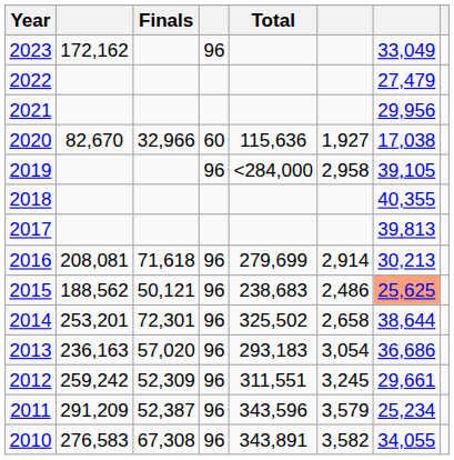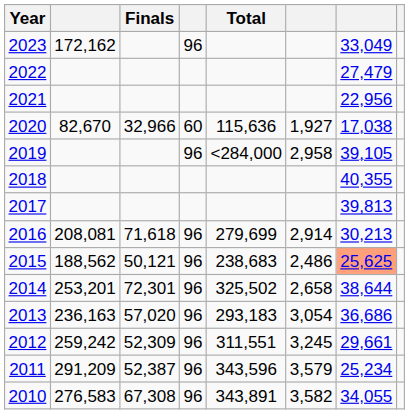 <table class="wikitable" style="text-align:center; font-size:95%">
 <tr>
 <th>Year</th>
 <th></th>
 <th>Finals</th>
 <th></th>
 <th>Total</th>
 <th></th>
 <th></th>
 <th></th>
 </tr>
 <tr>
 <td><a href='#'>2023</a></td>
 <td>172,162</td>
 <td></td>
 <td>96</td>
 <td></td>
 <td></td>
 <td><a href='#'>33,049</a></td>
 <td></td>
 </tr>
 <tr>
 <td><a href='#'>2022</a></td>
 <td></td>
 <td></td>
 <td></td>
 <td></td>
 <td></td>
 <td><a href='#'>27,479</a></td>
 <td></td>
 </tr>
 <tr>
 <td><a href='#'>2021</a></td>
 <td></td>
 <td></td>
 <td></td>
 <td></td>
 <td></td>
-<td><a href='#'>29,956</a></td>
+<td><a href='#'>22,956</a></td>
 <td></td>
 </tr>
 <tr>
 <td><a href='#'>2020</a></td>
 <td>82,670</td>
 <td>32,966</td>
 <td>60</td>
 <td>115,636</td>
 <td>1,927 </td>
 <td><a href='#'>17,038</a></td>
 <td></td>
 </tr>
 <tr>
 <td><a href='#'>2019</a></td>
 <td></td>
 <td></td>
 <td>96</td>
 <td><284,000</td>
 <td>2,958 </td>
 <td><a href='#'>39,105</a></td>
 <td></td>
 </tr>
 <tr>
 <td><a href='#'>2018</a></td>
 <td></td>
 <td></td>
 <td></td>
 <td></td>
 <td></td>
 <td><a href='#'>40,355</a></td>
 <td></td>
 </tr>
 <tr>
 <td><a href='#'>2017</a></td>
 <td></td>
 <td></td>
 <td></td>
 <td></td>
 <td></td>
 <td><a href='#'>39,813</a></td>
 <td></td>
 </tr>
 <tr>
 <td><a href='#'>2016</a></td>
 <td>208,081</td>
 <td>71,618</td>
 <td>96</td>
 <td>279,699</td>
 <td>2,914 </td>
 <td><a href='#'>30,213</a></td>
 <td></td>
 </tr>
 <tr>
 <td><a href='#'>2015</a></td>
 <td>188,562</td>
 <td>50,121</td>
 <td>96</td>
 <td>238,683</td>
 <td>2,486 </td>
 <td style="background: lightsalmon;"><a href='#'>25,625</a></td>
 <td></td>
 </tr>
 <tr>
 <td><a href='#'>2014</a></td>
 <td>253,201</td>
 <td>72,301</td>
 <td>96</td>
 <td>325,502</td>
 <td>2,658 </td>
 <td><a href='#'>38,644</a></td>
 <td></td>
 </tr>
 <tr>
 <td><a href='#'>2013</a></td>
 <td>236,163</td>
 <td>57,020</td>
 <td>96</td>
 <td>293,183</td>
 <td>3,054 </td>
 <td><a href='#'>36,686</a></td>
 <td></td>
 </tr>
 <tr>
 <td><a href='#'>2012</a></td>
 <td>259,242</td>
 <td>52,309</td>
 <td>96</td>
 <td>311,551</td>
 <td>3,245 </td>
 <td><a href='#'>29,661</a></td>
 <td></td>
 </tr>
 <tr>
 <td><a href='#'>2011</a></td>
 <td>291,209</td>
 <td>52,387</td>
 <td>96</td>
 <td>343,596</td>
 <td>3,579 </td>
 <td><a href='#'>25,234</a></td>
 <td></td>
 </tr>
 <tr>
 <td><a href='#'>2010</a></td>
 <td>276,583</td>
 <td>67,308</td>
 <td>96</td>
 <td>343,891</td>
 <td>3,582 </td>
 <td><a href='#'>34,055</a></td>
 <td></td>
 </tr>
 </table>
